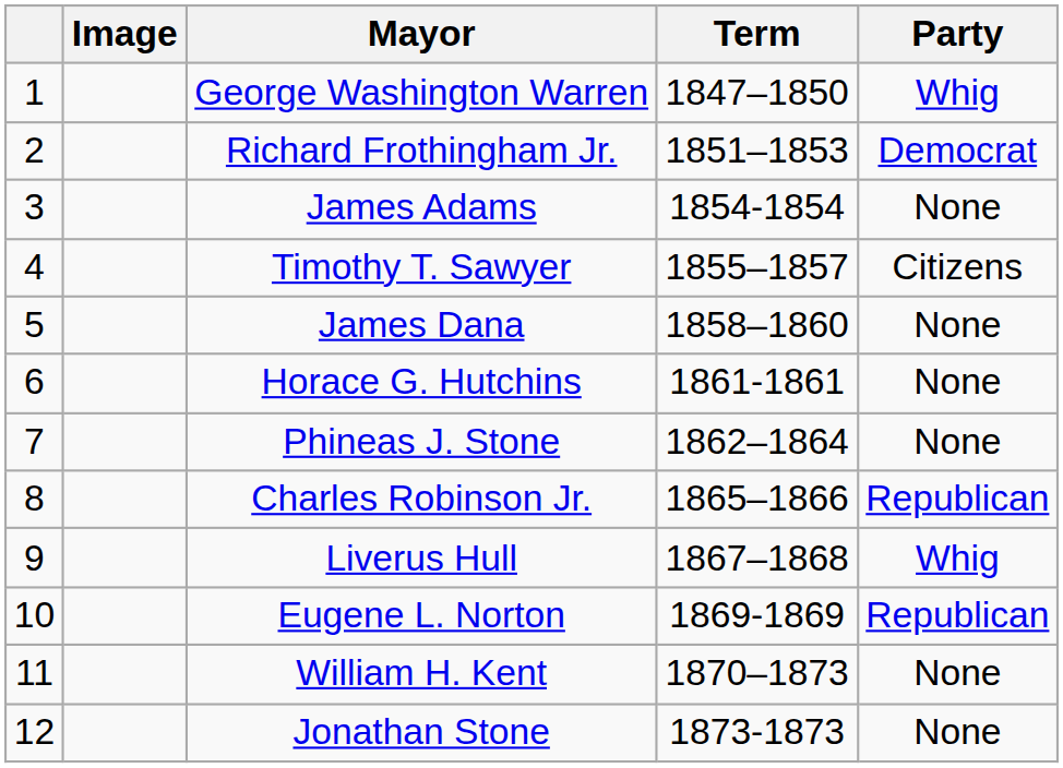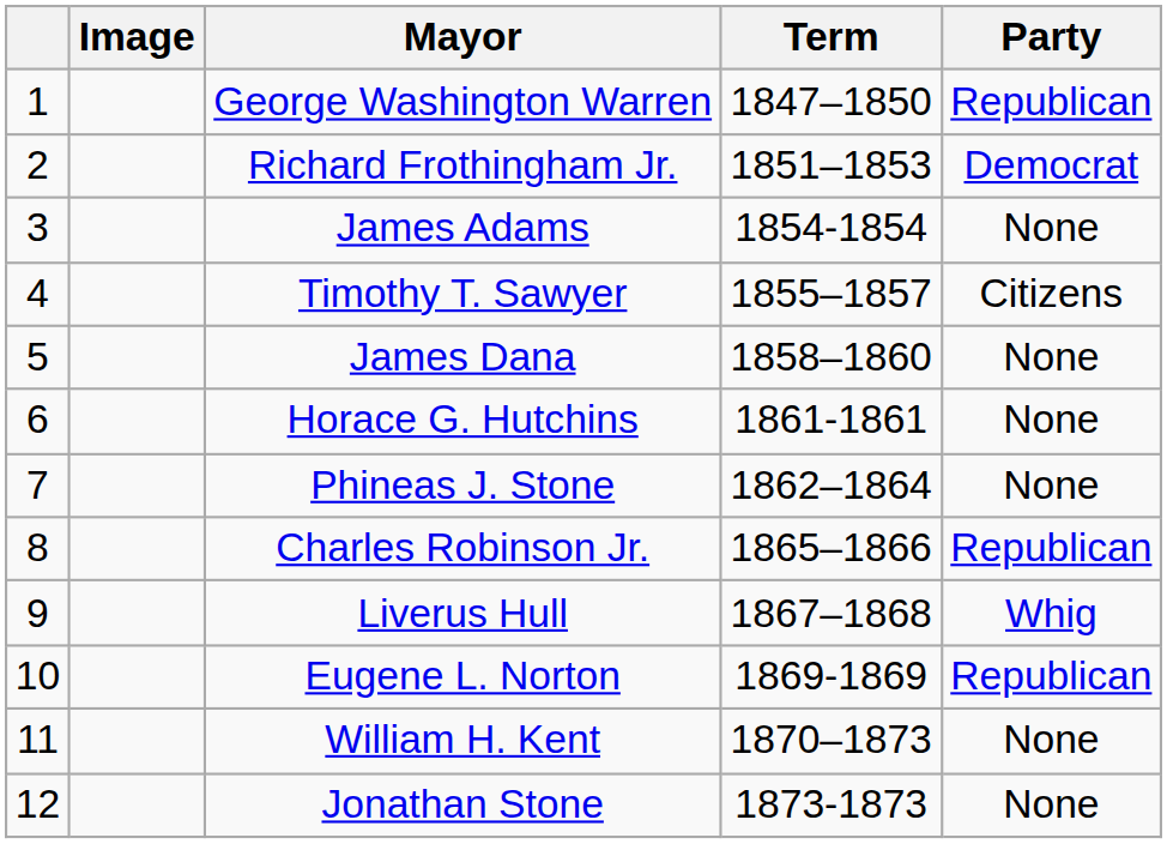 <table class=wikitable style="text-align:center">
 <tr>
 <th></th>
 <th>Image</th>
 <th>Mayor</th>
 <th>Term</th>
 <th>Party</th>
 </tr>
 <tr>
 <td>1</td>
 <td></td>
 <td><a href='#'>George Washington Warren</a></td>
 <td>1847–1850</td>
-<td><a href='#'>Whig</a></td>
+<td><a href='#'>Republican</a></td>
 </tr>
 <tr>
 <td>2</td>
 <td></td>
 <td><a href='#'>Richard Frothingham Jr.</a></td>
 <td>1851–1853</td>
 <td><a href='#'>Democrat</a></td>
 </tr>
 <tr>
 <td>3</td>
 <td></td>
 <td><a href='#'>James Adams</a></td>
 <td>1854-1854</td>
 <td>None</td>
 </tr>
 <tr>
 <td>4</td>
 <td></td>
 <td><a href='#'>Timothy T. Sawyer</a></td>
 <td>1855–1857</td>
 <td>Citizens</td>
 </tr>
 <tr>
 <td>5</td>
 <td></td>
 <td><a href='#'>James Dana</a></td>
 <td>1858–1860</td>
 <td>None</td>
 </tr>
 <tr>
 <td>6</td>
 <td></td>
 <td><a href='#'>Horace G. Hutchins</a></td>
 <td>1861-1861</td>
 <td>None</td>
 </tr>
 <tr>
 <td>7</td>
 <td></td>
 <td><a href='#'>Phineas J. Stone</a></td>
 <td>1862–1864</td>
 <td>None</td>
 </tr>
 <tr>
 <td>8</td>
 <td></td>
 <td><a href='#'>Charles Robinson Jr.</a></td>
 <td>1865–1866</td>
 <td><a href='#'>Republican</a></td>
 </tr>
 <tr>
 <td>9</td>
 <td></td>
 <td><a href='#'>Liverus Hull</a></td>
 <td>1867–1868</td>
 <td><a href='#'>Whig</a></td>
 </tr>
 <tr>
 <td>10</td>
 <td></td>
 <td><a href='#'>Eugene L. Norton</a></td>
 <td>1869-1869</td>
 <td><a href='#'>Republican</a></td>
 </tr>
 <tr>
 <td>11</td>
 <td></td>
 <td><a href='#'>William H. Kent</a></td>
 <td>1870–1873</td>
 <td>None</td>
 </tr>
 <tr>
 <td>12</td>
 <td></td>
 <td><a href='#'>Jonathan Stone</a></td>
 <td>1873-1873</td>
 <td>None</td>
 </tr>
 </table>
